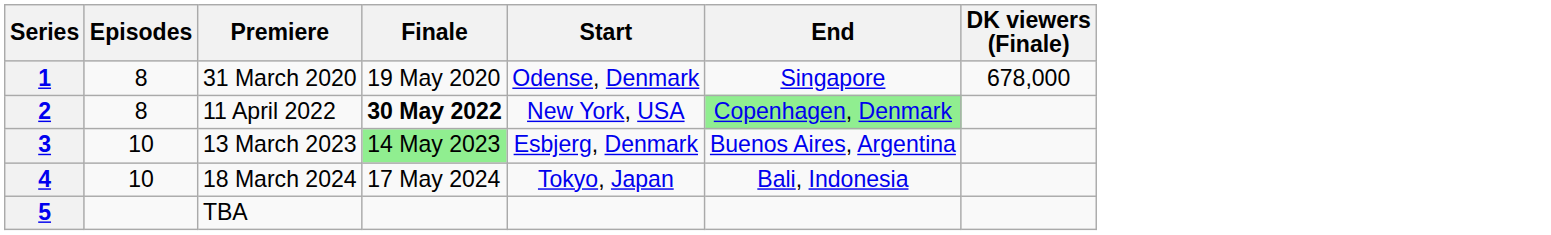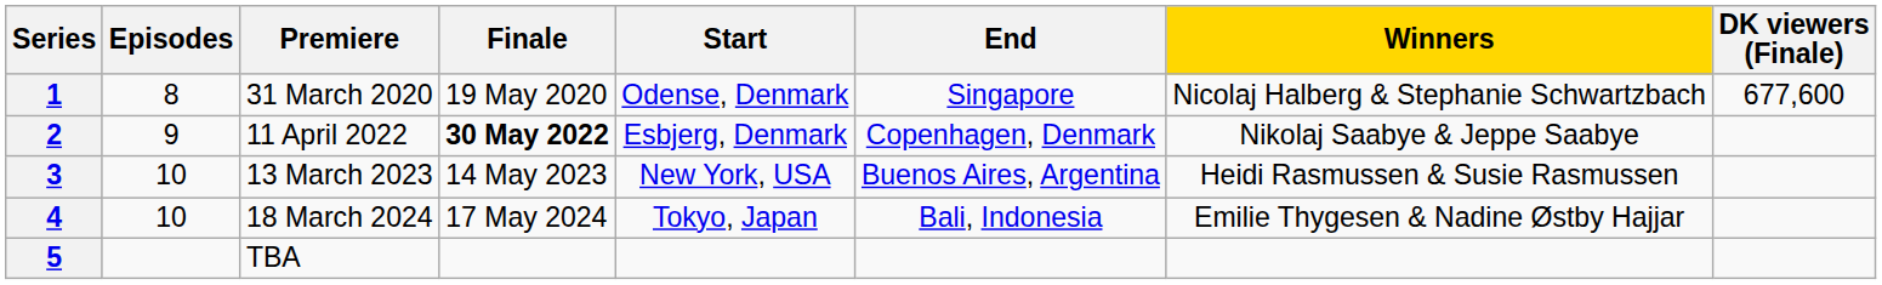 <table class="wikitable"style="text-align:center; line-height:16px;">
 <tr>
 <th scope="col">Series</th>
 <th scope="col">Episodes</th>
 <th scope="col">Premiere</th>
 <th scope="col">Finale</th>
 <th scope="col">Start</th>
 <th scope="col">End</th>
+<th scope="col" style="background:gold;">Winners</th>
 <th scope="col">DK viewers<br>(Finale)</th>
 </tr>
 <tr>
 <th><a href='#'>1</a></th>
 <td>8</td>
 <td style="text-align:left;">31 March 2020</td>
 <td style="text-align:left;">19 May 2020</td>
 <td><a href='#'>Odense</a>, <a href='#'>Denmark</a></td>
 <td><a href='#'>Singapore</a></td>
-<td>678,000</td>
+<td>Nicolaj Halberg & Stephanie Schwartzbach</td>
+<td>677,600</td>
 </tr>
 <tr>
 <th><a href='#'>2</a></th>
-<td>8</td>
+<td>9</td>
 <td style="text-align:left;">11 April 2022</td>
 <td style="text-align:left;"><strong>30 May 2022</strong></td>
-<td><a href='#'>New York</a>, <a href='#'>USA</a></td>
-<td style="background: lightgreen;"><a href='#'>Copenhagen</a>, <a href='#'>Denmark</a></td>
+<td><a href='#'>Esbjerg</a>, <a href='#'>Denmark</a></td>
+<td><a href='#'>Copenhagen</a>, <a href='#'>Denmark</a></td>
+<td>Nikolaj Saabye & Jeppe Saabye</td>
 <td></td>
 </tr>
 <tr>
 <th><a href='#'>3</a></th>
 <td>10</td>
 <td style="text-align:left;">13 March 2023</td>
-<td style="background: lightgreen; text-align:left;">14 May 2023</td>
-<td><a href='#'>Esbjerg</a>, <a href='#'>Denmark</a></td>
+<td style="text-align:left;">14 May 2023</td>
+<td><a href='#'>New York</a>, <a href='#'>USA</a></td>
 <td><a href='#'>Buenos Aires</a>, <a href='#'>Argentina</a></td>
+<td>Heidi Rasmussen & Susie Rasmussen</td>
 <td></td>
 </tr>
 <tr>
 <th><a href='#'>4</a></th>
 <td>10</td>
 <td style="text-align:left;">18 March 2024</td>
 <td style="text-align:left;">17 May 2024</td>
 <td><a href='#'>Tokyo</a>, <a href='#'>Japan</a></td>
 <td><a href='#'>Bali</a>, <a href='#'>Indonesia</a></td>
+<td>Emilie Thygesen & Nadine Østby Hajjar</td>
 <td></td>
 </tr>
 <tr>
 <th><a href='#'>5</a></th>
 <td></td>
 <td style="text-align:left;">TBA</td>
 <td style="text-align:left;"></td>
 <td></td>
 <td></td>
 <td></td>
+<td></td>
 </tr>
 </table>
